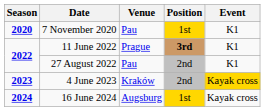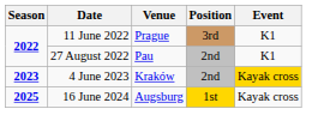 <table class="wikitable" style="text-align:center; font-size:95%;">
 <tr>
 <th>Season</th>
 <th>Date</th>
 <th>Venue</th>
 <th>Position</th>
 <th>Event</th>
 </tr>
 <tr>
-<td><strong><a href='#'>2020</a></strong></td>
-<td align=right>7 November 2020</td>
-<td align=left><a href='#'>Pau</a></td>
-<td bgcolor=gold>1st</td>
-<td>K1</td>
-</tr>
-<tr>
 <td rowspan=2><strong><a href='#'>2022</a></strong></td>
 <td align=right>11 June 2022</td>
 <td align=left><a href='#'>Prague</a></td>
-<td bgcolor=cc9966><strong>3rd</strong></td>
+<td bgcolor=cc9966>3rd</td>
 <td>K1</td>
 </tr>
 <tr>
 <td align=right>27 August 2022</td>
 <td align=left><a href='#'>Pau</a></td>
 <td bgcolor=silver>2nd</td>
 <td>K1</td>
 </tr>
 <tr>
 <td><strong><a href='#'>2023</a></strong></td>
 <td align=right>4 June 2023</td>
 <td align=left><a href='#'>Kraków</a></td>
 <td bgcolor=silver>2nd</td>
 <td style="background: gold;">Kayak cross</td>
 </tr>
 <tr>
-<td><strong><a href='#'>2024</a></strong></td>
+<td><strong><a href='#'>2025</a></strong></td>
 <td align=right>16 June 2024</td>
 <td align=left><a href='#'>Augsburg</a></td>
 <td bgcolor=gold>1st</td>
 <td>Kayak cross</td>
 </tr>
 </table>
